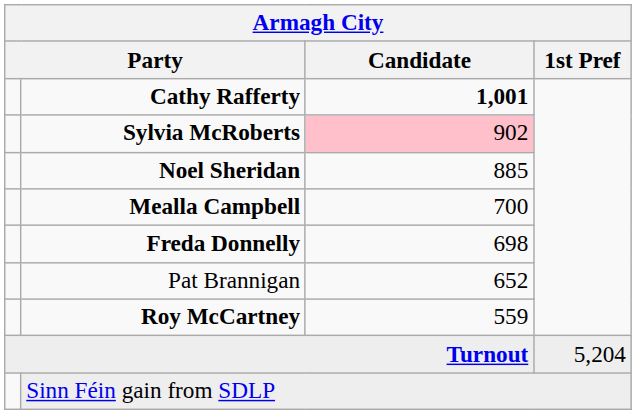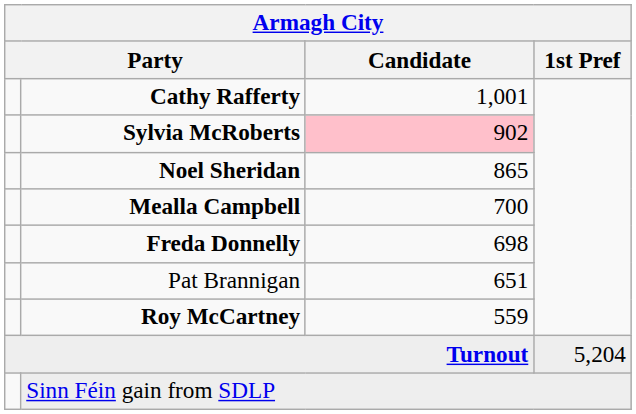 <table class="wikitable">
 <tr>
 <th colspan="4" align="center"><a href='#'>Armagh City</a></th>
 </tr>
 <tr>
 <th colspan="2" align="center" width=200>Party</th>
 <th width=150>Candidate</th>
 <th width=60>1st Pref</th>
 </tr>
 <tr>
 <td></td>
 <td align="right"><strong>Cathy Rafferty</strong></td>
-<td align="right"><strong>1,001</strong></td>
+<td align="right">1,001</td>
 </tr>
 <tr>
 <td></td>
 <td align="right"><strong>Sylvia McRoberts</strong></td>
 <td align="right" style="background: pink;">902</td>
 </tr>
 <tr>
 <td></td>
 <td align="right"><strong>Noel Sheridan</strong></td>
-<td align="right">885</td>
+<td align="right">865</td>
 </tr>
 <tr>
 <td></td>
 <td align="right"><strong>Mealla Campbell</strong></td>
 <td align="right">700</td>
 </tr>
 <tr>
 <td></td>
 <td align="right"><strong>Freda Donnelly</strong></td>
 <td align="right">698</td>
 </tr>
 <tr>
 <td></td>
 <td align="right">Pat Brannigan</td>
-<td align="right">652</td>
+<td align="right">651</td>
 </tr>
 <tr>
 <td></td>
 <td align="right"><strong>Roy McCartney</strong></td>
 <td align="right">559</td>
 </tr>
 <tr bgcolor="EEEEEE">
 <td colspan=3 align="right"><strong><a href='#'>Turnout</a></strong></td>
 <td align="right">5,204</td>
 </tr>
 <tr>
 <td bgcolor=></td>
 <td colspan=3 bgcolor="EEEEEE"><a href='#'>Sinn Féin</a> gain from <a href='#'>SDLP</a></td>
 </tr>
 </table>
